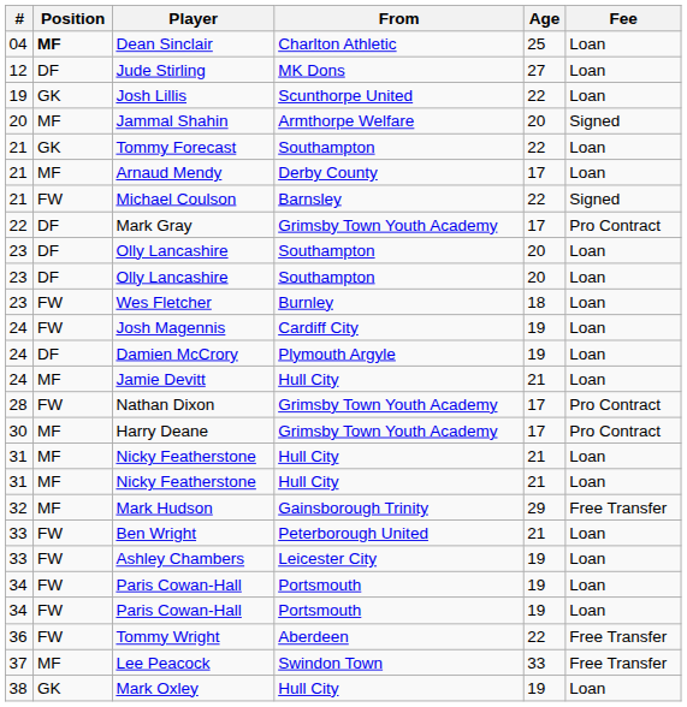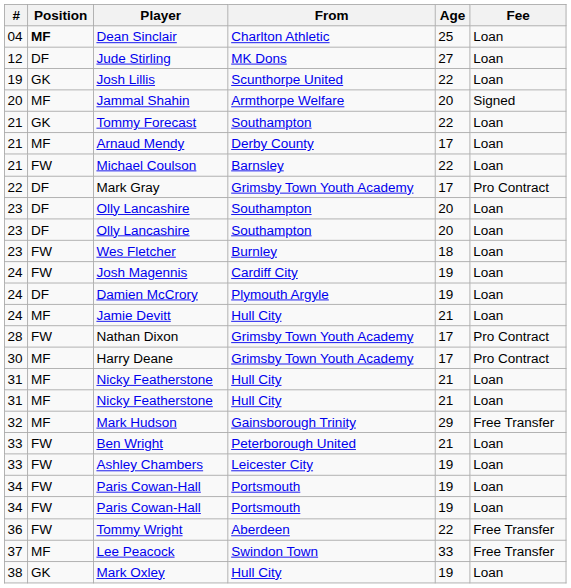 <table class="wikitable" style="text-align:center; font-size:95%;width:50%; text-align:left">
 <tr>
 <th>#</th>
 <th>Position</th>
 <th>Player</th>
 <th>From</th>
 <th>Age</th>
 <th>Fee</th>
 </tr>
 <tr>
 <td>04</td>
 <td><strong>MF</strong></td>
 <td> <a href='#'>Dean Sinclair</a></td>
 <td> <a href='#'>Charlton Athletic</a></td>
 <td>25</td>
 <td>Loan</td>
 </tr>
 <tr>
 <td>12</td>
 <td>DF</td>
 <td> <a href='#'>Jude Stirling</a></td>
 <td> <a href='#'>MK Dons</a></td>
 <td>27</td>
 <td>Loan</td>
 </tr>
 <tr>
 <td>19</td>
 <td>GK</td>
 <td> <a href='#'>Josh Lillis</a></td>
 <td> <a href='#'>Scunthorpe United</a></td>
 <td>22</td>
 <td>Loan</td>
 </tr>
 <tr>
 <td>20</td>
 <td>MF</td>
 <td> <a href='#'>Jammal Shahin</a></td>
 <td> <a href='#'>Armthorpe Welfare</a></td>
 <td>20</td>
 <td>Signed</td>
 </tr>
 <tr>
 <td>21</td>
 <td>GK</td>
 <td> <a href='#'>Tommy Forecast</a></td>
 <td> <a href='#'>Southampton</a></td>
 <td>22</td>
 <td>Loan</td>
 </tr>
 <tr>
 <td>21</td>
 <td>MF</td>
 <td> <a href='#'>Arnaud Mendy</a></td>
 <td> <a href='#'>Derby County</a></td>
 <td>17</td>
 <td>Loan</td>
 </tr>
 <tr>
 <td>21</td>
 <td>FW</td>
 <td> <a href='#'>Michael Coulson</a></td>
 <td> <a href='#'>Barnsley</a></td>
 <td>22</td>
-<td>Signed</td>
+<td>Loan</td>
 </tr>
 <tr>
 <td>22</td>
 <td>DF</td>
 <td> Mark Gray</td>
 <td> <a href='#'>Grimsby Town Youth Academy</a></td>
 <td>17</td>
 <td>Pro Contract</td>
 </tr>
 <tr>
 <td>23</td>
 <td>DF</td>
 <td> <a href='#'>Olly Lancashire</a></td>
 <td> <a href='#'>Southampton</a></td>
 <td>20</td>
 <td>Loan</td>
 </tr>
 <tr>
 <td>23</td>
 <td>DF</td>
 <td> <a href='#'>Olly Lancashire</a></td>
 <td> <a href='#'>Southampton</a></td>
 <td>20</td>
 <td>Loan</td>
 </tr>
 <tr>
 <td>23</td>
 <td>FW</td>
 <td> <a href='#'>Wes Fletcher</a></td>
 <td> <a href='#'>Burnley</a></td>
 <td>18</td>
 <td>Loan</td>
 </tr>
 <tr>
 <td>24</td>
 <td>FW</td>
 <td> <a href='#'>Josh Magennis</a></td>
 <td> <a href='#'>Cardiff City</a></td>
 <td>19</td>
 <td>Loan</td>
 </tr>
 <tr>
 <td>24</td>
 <td>DF</td>
 <td> <a href='#'>Damien McCrory</a></td>
 <td> <a href='#'>Plymouth Argyle</a></td>
 <td>19</td>
 <td>Loan</td>
 </tr>
 <tr>
 <td>24</td>
 <td>MF</td>
 <td> <a href='#'>Jamie Devitt</a></td>
 <td> <a href='#'>Hull City</a></td>
 <td>21</td>
 <td>Loan</td>
 </tr>
 <tr>
 <td>28</td>
 <td>FW</td>
 <td> Nathan Dixon</td>
 <td> <a href='#'>Grimsby Town Youth Academy</a></td>
 <td>17</td>
 <td>Pro Contract</td>
 </tr>
 <tr>
 <td>30</td>
 <td>MF</td>
 <td> Harry Deane</td>
 <td> <a href='#'>Grimsby Town Youth Academy</a></td>
 <td>17</td>
 <td>Pro Contract</td>
 </tr>
 <tr>
 <td>31</td>
 <td>MF</td>
 <td> <a href='#'>Nicky Featherstone</a></td>
 <td> <a href='#'>Hull City</a></td>
 <td>21</td>
 <td>Loan</td>
 </tr>
 <tr>
 <td>31</td>
 <td>MF</td>
 <td> <a href='#'>Nicky Featherstone</a></td>
 <td> <a href='#'>Hull City</a></td>
 <td>21</td>
 <td>Loan</td>
 </tr>
 <tr>
 <td>32</td>
 <td>MF</td>
 <td> <a href='#'>Mark Hudson</a></td>
 <td> <a href='#'>Gainsborough Trinity</a></td>
 <td>29</td>
 <td>Free Transfer</td>
 </tr>
 <tr>
 <td>33</td>
 <td>FW</td>
 <td> <a href='#'>Ben Wright</a></td>
 <td> <a href='#'>Peterborough United</a></td>
 <td>21</td>
 <td>Loan</td>
 </tr>
 <tr>
 <td>33</td>
 <td>FW</td>
 <td> <a href='#'>Ashley Chambers</a></td>
 <td> <a href='#'>Leicester City</a></td>
 <td>19</td>
 <td>Loan</td>
 </tr>
 <tr>
 <td>34</td>
 <td>FW</td>
 <td> <a href='#'>Paris Cowan-Hall</a></td>
 <td> <a href='#'>Portsmouth</a></td>
 <td>19</td>
 <td>Loan</td>
 </tr>
 <tr>
 <td>34</td>
 <td>FW</td>
 <td> <a href='#'>Paris Cowan-Hall</a></td>
 <td> <a href='#'>Portsmouth</a></td>
 <td>19</td>
 <td>Loan</td>
 </tr>
 <tr>
 <td>36</td>
 <td>FW</td>
 <td> <a href='#'>Tommy Wright</a></td>
 <td> <a href='#'>Aberdeen</a></td>
 <td>22</td>
 <td>Free Transfer</td>
 </tr>
 <tr>
 <td>37</td>
 <td>MF</td>
 <td> <a href='#'>Lee Peacock</a></td>
 <td> <a href='#'>Swindon Town</a></td>
 <td>33</td>
 <td>Free Transfer</td>
 </tr>
 <tr>
 <td>38</td>
 <td>GK</td>
 <td> <a href='#'>Mark Oxley</a></td>
 <td> <a href='#'>Hull City</a></td>
 <td>19</td>
 <td>Loan</td>
 </tr>
 </table>
